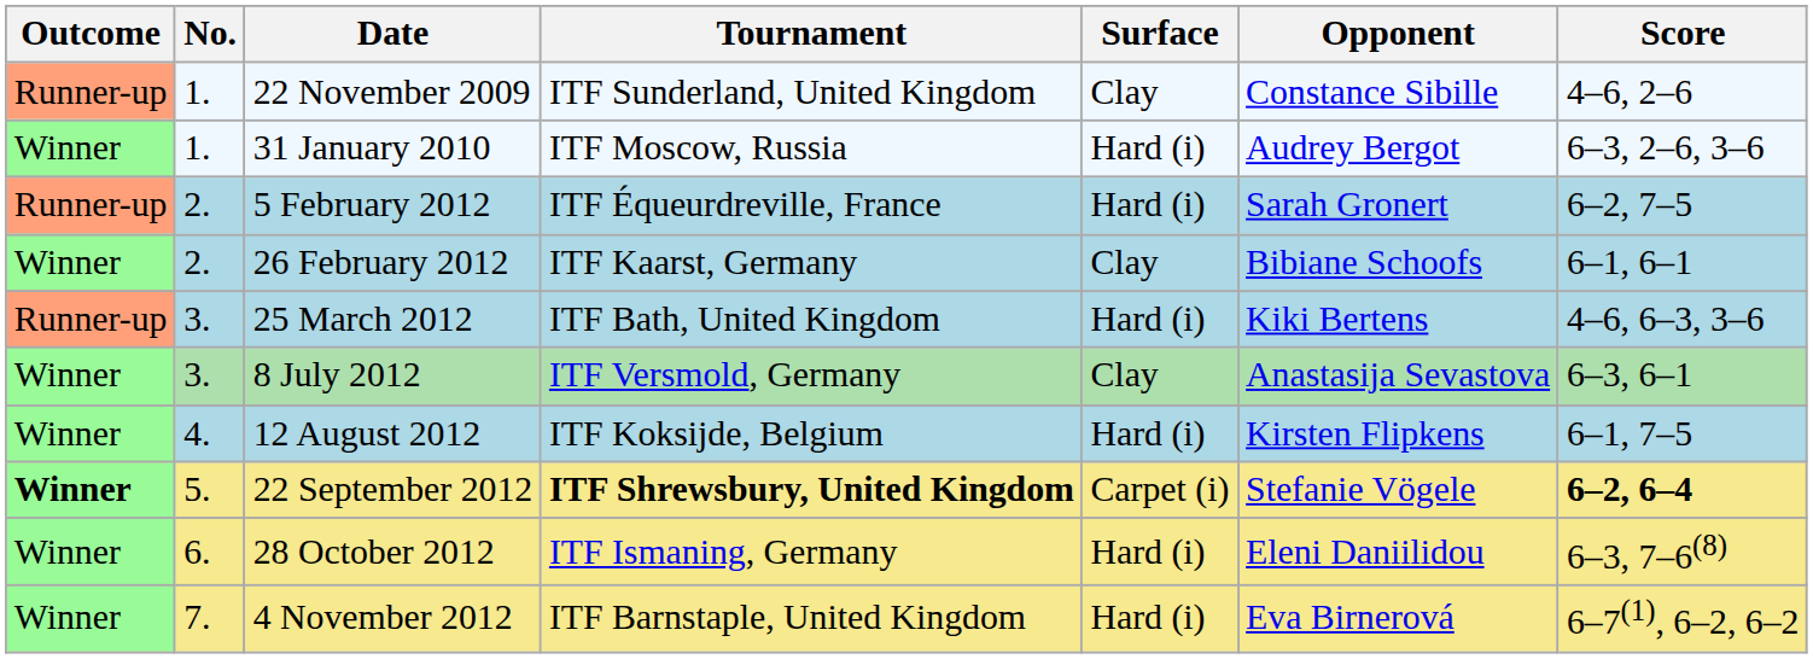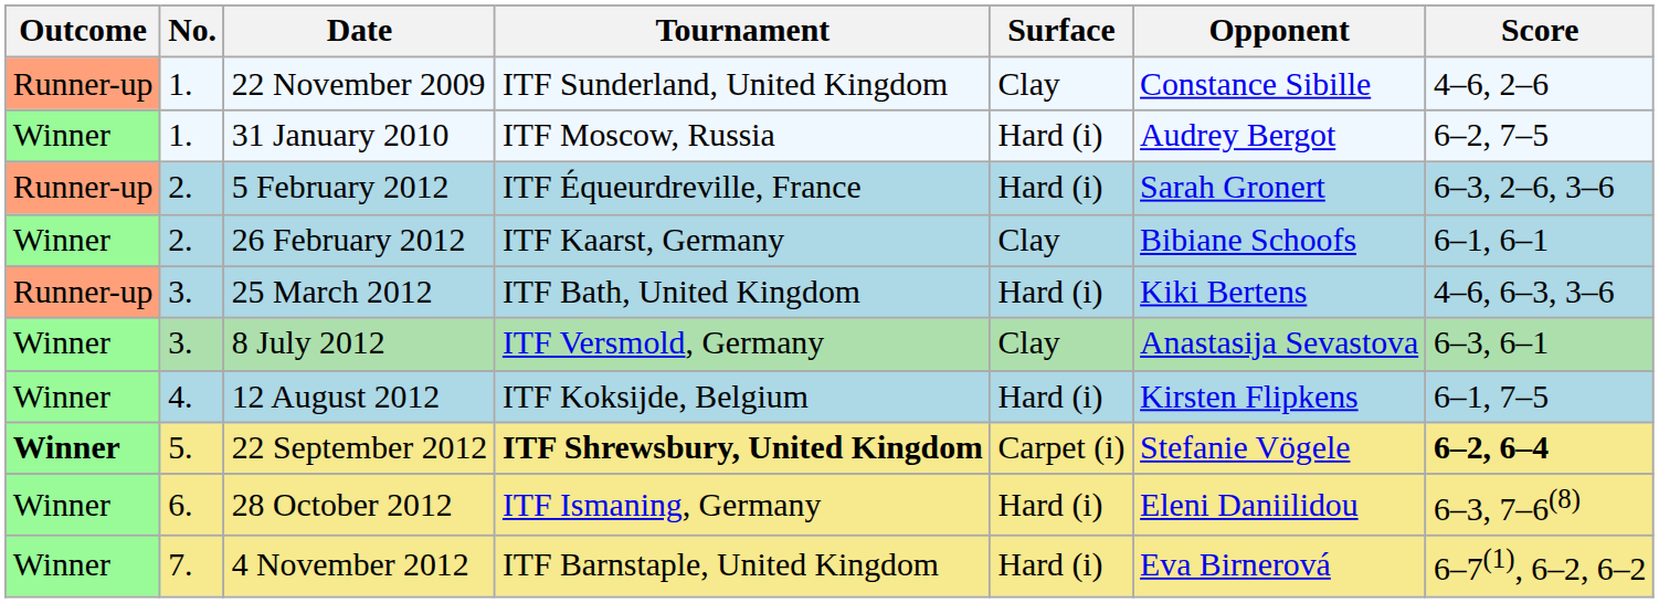 <table class="sortable wikitable">
 <tr>
 <th>Outcome</th>
 <th>No.</th>
 <th>Date</th>
 <th>Tournament</th>
 <th>Surface</th>
 <th>Opponent</th>
 <th class="unsortable">Score</th>
 </tr>
 <tr style="background:#f0f8ff;">
 <td style="background:#ffa07a;">Runner-up</td>
 <td>1.</td>
 <td>22 November 2009</td>
 <td>ITF Sunderland, United Kingdom</td>
 <td>Clay</td>
 <td> <a href='#'>Constance Sibille</a></td>
 <td>4–6, 2–6</td>
 </tr>
 <tr style="background:#f0f8ff;">
 <td style="background:#98fb98;">Winner</td>
 <td>1.</td>
 <td>31 January 2010</td>
 <td>ITF Moscow, Russia</td>
 <td>Hard (i)</td>
 <td> <a href='#'>Audrey Bergot</a></td>
-<td>6–3, 2–6, 3–6</td>
+<td>6–2, 7–5</td>
 </tr>
 <tr style="background:lightblue;">
 <td style="background:#ffa07a;">Runner-up</td>
 <td>2.</td>
 <td>5 February 2012</td>
 <td>ITF Équeurdreville, France</td>
 <td>Hard (i)</td>
 <td> <a href='#'>Sarah Gronert</a></td>
-<td>6–2, 7–5</td>
+<td>6–3, 2–6, 3–6</td>
 </tr>
 <tr style="background:lightblue;">
 <td style="background:#98fb98;">Winner</td>
 <td>2.</td>
 <td>26 February 2012</td>
 <td>ITF Kaarst, Germany</td>
 <td>Clay</td>
 <td> <a href='#'>Bibiane Schoofs</a></td>
 <td>6–1, 6–1</td>
 </tr>
 <tr style="background:lightblue;">
 <td style="background:#ffa07a;">Runner-up</td>
 <td>3.</td>
 <td>25 March 2012</td>
 <td>ITF Bath, United Kingdom</td>
 <td>Hard (i)</td>
 <td> <a href='#'>Kiki Bertens</a></td>
 <td>4–6, 6–3, 3–6</td>
 </tr>
 <tr style="background:#addfad;">
 <td style="background:#98fb98;">Winner</td>
 <td>3.</td>
 <td>8 July 2012</td>
 <td><a href='#'>ITF Versmold</a>, Germany</td>
 <td>Clay</td>
 <td> <a href='#'>Anastasija Sevastova</a></td>
 <td>6–3, 6–1</td>
 </tr>
 <tr style="background:lightblue;">
 <td style="background:#98fb98;">Winner</td>
 <td>4.</td>
 <td>12 August 2012</td>
 <td>ITF Koksijde, Belgium</td>
 <td>Hard (i)</td>
 <td> <a href='#'>Kirsten Flipkens</a></td>
 <td>6–1, 7–5</td>
 </tr>
 <tr style="background:#f7e98e;">
 <td style="background:#98fb98;"><strong>Winner</strong></td>
 <td>5.</td>
 <td>22 September 2012</td>
 <td><strong>ITF Shrewsbury, United Kingdom</strong></td>
 <td>Carpet (i)</td>
 <td> <a href='#'>Stefanie Vögele</a></td>
 <td><strong>6–2, 6–4</strong></td>
 </tr>
 <tr style="background:#f7e98e;">
 <td style="background:#98fb98;">Winner</td>
 <td>6.</td>
 <td>28 October 2012</td>
 <td><a href='#'>ITF Ismaning</a>, Germany</td>
 <td>Hard (i)</td>
 <td> <a href='#'>Eleni Daniilidou</a></td>
 <td>6–3, 7–6<sup>(8)</sup></td>
 </tr>
 <tr style="background:#f7e98e;">
 <td style="background:#98fb98;">Winner</td>
 <td>7.</td>
 <td>4 November 2012</td>
 <td>ITF Barnstaple, United Kingdom</td>
 <td>Hard (i)</td>
 <td> <a href='#'>Eva Birnerová</a></td>
 <td>6–7<sup>(1)</sup>, 6–2, 6–2</td>
 </tr>
 </table>
